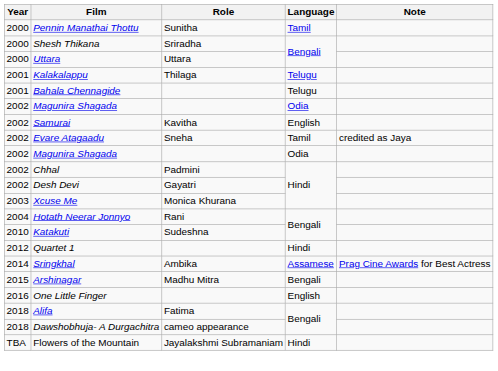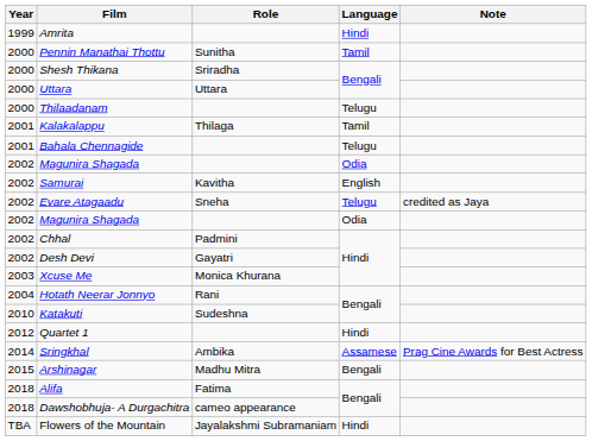 <table class="wikitable sortable">
 <tr>
 <th>Year</th>
 <th>Film</th>
 <th>Role</th>
 <th>Language</th>
 <th>Note</th>
+</tr>
+<tr>
+<td>1999</td>
+<td><em>Amrita</em></td>
+<td></td>
+<td><a href='#'>Hindi</a></td>
+<td></td>
 </tr>
 <tr>
 <td>2000</td>
 <td><em><a href='#'>Pennin Manathai Thottu</a></em></td>
 <td>Sunitha</td>
 <td><a href='#'>Tamil</a></td>
 <td></td>
 </tr>
 <tr>
 <td>2000</td>
 <td><em>Shesh Thikana</em></td>
 <td>Sriradha</td>
 <td rowspan="2"><a href='#'>Bengali</a></td>
 <td></td>
 </tr>
 <tr>
 <td>2000</td>
 <td><em><a href='#'>Uttara</a></em></td>
 <td>Uttara</td>
 <td></td>
 </tr>
 <tr>
+<td>2000</td>
+<td><em><a href='#'>Thilaadanam</a></em></td>
+<td></td>
+<td>Telugu</td>
+<td></td>
+</tr>
+<tr>
 <td>2001</td>
 <td><em><a href='#'>Kalakalappu</a></em></td>
 <td>Thilaga</td>
-<td><a href='#'>Telugu</a></td>
+<td>Tamil</td>
 <td></td>
 </tr>
 <tr>
 <td>2001</td>
 <td><em><a href='#'>Bahala Chennagide</a></em></td>
 <td></td>
 <td>Telugu</td>
 <td></td>
 </tr>
 <tr>
 <td>2002</td>
 <td><em><a href='#'>Magunira Shagada</a></em></td>
 <td></td>
 <td><a href='#'>Odia</a></td>
 <td></td>
 </tr>
 <tr>
 <td>2002</td>
 <td><em><a href='#'>Samurai</a></em></td>
 <td>Kavitha</td>
 <td>English</td>
 <td></td>
 </tr>
 <tr>
 <td>2002</td>
 <td><em><a href='#'>Evare Atagaadu</a></em></td>
 <td>Sneha</td>
-<td>Tamil</td>
+<td><a href='#'>Telugu</a></td>
 <td>credited as Jaya</td>
 </tr>
 <tr>
 <td>2002</td>
 <td><em><a href='#'>Magunira Shagada</a></em></td>
 <td></td>
 <td>Odia</td>
 <td></td>
 </tr>
 <tr>
 <td>2002</td>
 <td><em>Chhal</em></td>
 <td>Padmini</td>
 <td rowspan="3">Hindi</td>
 <td></td>
 </tr>
 <tr>
 <td>2002</td>
 <td><em>Desh Devi</em></td>
 <td>Gayatri</td>
 <td></td>
 </tr>
 <tr>
 <td>2003</td>
 <td><em><a href='#'>Xcuse Me</a></em></td>
 <td>Monica Khurana</td>
 <td></td>
 </tr>
 <tr>
 <td>2004</td>
 <td><em><a href='#'>Hotath Neerar Jonnyo</a></em></td>
 <td>Rani</td>
 <td rowspan="2">Bengali</td>
 <td></td>
 </tr>
 <tr>
 <td>2010</td>
 <td><em><a href='#'>Katakuti</a></em></td>
 <td>Sudeshna</td>
 <td></td>
 </tr>
 <tr>
 <td>2012</td>
 <td><em>Quartet 1</em></td>
 <td></td>
 <td>Hindi</td>
 <td></td>
 </tr>
 <tr>
 <td>2014</td>
 <td><em><a href='#'>Sringkhal</a></em></td>
 <td>Ambika</td>
 <td><a href='#'>Assamese</a></td>
 <td><a href='#'>Prag Cine Awards</a> for Best Actress</td>
 </tr>
 <tr>
 <td>2015</td>
 <td><em><a href='#'>Arshinagar</a></em></td>
 <td>Madhu Mitra</td>
 <td>Bengali</td>
 <td></td>
 </tr>
 <tr>
-<td>2016</td>
-<td><em>One Little Finger</em></td>
-<td></td>
-<td>English</td>
-<td></td>
-</tr>
-<tr>
 <td>2018</td>
 <td><em><a href='#'>Alifa</a></em></td>
 <td>Fatima</td>
 <td rowspan="2">Bengali</td>
 <td></td>
 </tr>
 <tr>
 <td>2018</td>
 <td><em>Dawshobhuja- A Durgachitra</em></td>
 <td>cameo appearance</td>
 <td></td>
 </tr>
 <tr>
 <td>TBA</td>
 <td>Flowers of the Mountain</td>
 <td>Jayalakshmi Subramaniam</td>
 <td>Hindi</td>
 <td></td>
 </tr>
 </table>
